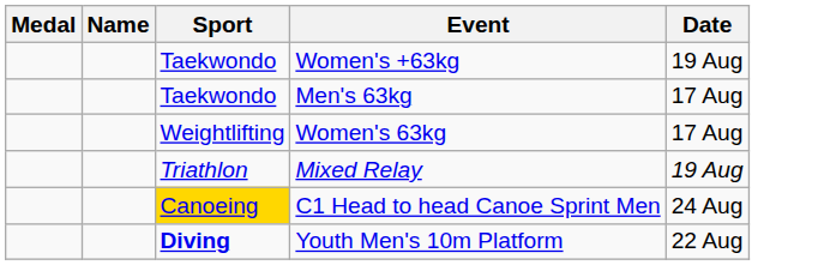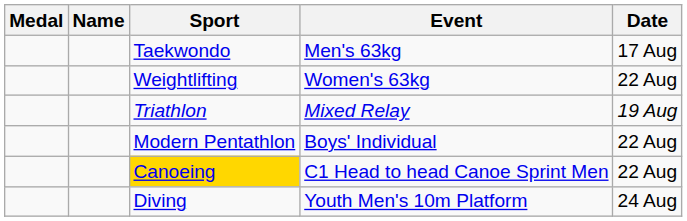 <table class="wikitable sortable" style="font-size:90%">
 <tr>
 <th>Medal</th>
 <th>Name</th>
 <th>Sport</th>
 <th>Event</th>
 <th>Date</th>
-</tr>
-<tr>
-<td></td>
-<td></td>
-<td><a href='#'>Taekwondo</a></td>
-<td><a href='#'>Women's +63kg</a></td>
-<td>19 Aug</td>
 </tr>
 <tr>
 <td></td>
 <td></td>
 <td><a href='#'>Taekwondo</a></td>
 <td><a href='#'>Men's 63kg</a></td>
 <td>17 Aug</td>
 </tr>
 <tr>
 <td></td>
 <td></td>
 <td><a href='#'>Weightlifting</a></td>
 <td><a href='#'>Women's 63kg</a></td>
-<td>17 Aug</td>
+<td>22 Aug</td>
 </tr>
 <tr>
 <td><em></em></td>
 <td><em></em></td>
 <td><em><a href='#'>Triathlon</a></em></td>
 <td><em><a href='#'>Mixed Relay</a></em></td>
 <td><em>19 Aug</em></td>
 </tr>
 <tr>
 <td></td>
 <td></td>
-<td style="background: gold;"><a href='#'>Canoeing</a></td>
-<td><a href='#'>C1 Head to head Canoe Sprint Men</a></td>
-<td>24 Aug</td>
+<td><a href='#'>Modern Pentathlon</a></td>
+<td><a href='#'>Boys' Individual</a></td>
+<td>22 Aug</td>
 </tr>
 <tr>
 <td></td>
 <td></td>
-<td><strong><a href='#'>Diving</a></strong></td>
-<td><a href='#'>Youth Men's 10m Platform</a></td>
+<td style="background: gold;"><a href='#'>Canoeing</a></td>
+<td><a href='#'>C1 Head to head Canoe Sprint Men</a></td>
 <td>22 Aug</td>
 </tr>
+<tr>
+<td></td>
+<td></td>
+<td><a href='#'>Diving</a></td>
+<td><a href='#'>Youth Men's 10m Platform</a></td>
+<td>24 Aug</td>
+</tr>
 </table>
